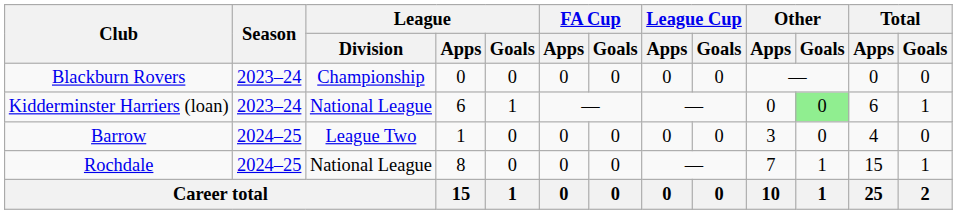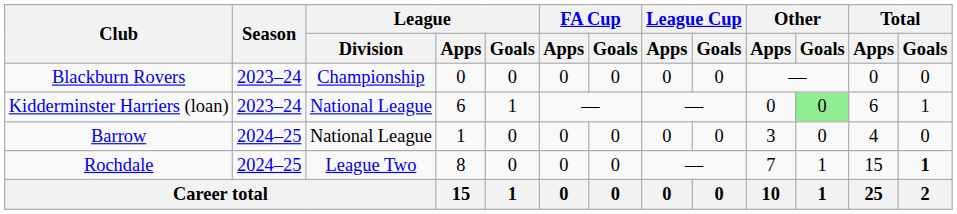 <table class="wikitable" style="text-align: center">
 <tr>
 <th rowspan="2">Club</th>
 <th rowspan="2">Season</th>
 <th colspan="3">League</th>
 <th colspan="2"><a href='#'>FA Cup</a></th>
 <th colspan="2"><a href='#'>League Cup</a></th>
 <th colspan="2">Other</th>
 <th colspan="2">Total</th>
 </tr>
 <tr>
 <th>Division</th>
 <th>Apps</th>
 <th>Goals</th>
 <th>Apps</th>
 <th>Goals</th>
 <th>Apps</th>
 <th>Goals</th>
 <th>Apps</th>
 <th>Goals</th>
 <th>Apps</th>
 <th>Goals</th>
 </tr>
 <tr>
 <td><a href='#'>Blackburn Rovers</a></td>
 <td><a href='#'>2023–24</a></td>
 <td><a href='#'>Championship</a></td>
 <td>0</td>
 <td>0</td>
 <td>0</td>
 <td>0</td>
 <td>0</td>
 <td>0</td>
 <td colspan="2">—</td>
 <td>0</td>
 <td>0</td>
 </tr>
 <tr>
 <td><a href='#'>Kidderminster Harriers</a> (loan)</td>
 <td><a href='#'>2023–24</a></td>
 <td><a href='#'>National League</a></td>
 <td>6</td>
 <td>1</td>
 <td colspan="2">—</td>
 <td colspan="2">—</td>
 <td>0</td>
 <td style="background: lightgreen;">0</td>
 <td>6</td>
 <td>1</td>
 </tr>
 <tr>
 <td><a href='#'>Barrow</a></td>
 <td><a href='#'>2024–25</a></td>
-<td><a href='#'>League Two</a></td>
+<td>National League</td>
 <td>1</td>
 <td>0</td>
 <td>0</td>
 <td>0</td>
 <td>0</td>
 <td>0</td>
 <td>3</td>
 <td>0</td>
 <td>4</td>
 <td>0</td>
 </tr>
 <tr>
 <td><a href='#'>Rochdale</a></td>
 <td><a href='#'>2024–25</a></td>
-<td>National League</td>
+<td><a href='#'>League Two</a></td>
 <td>8</td>
 <td>0</td>
 <td>0</td>
 <td>0</td>
 <td colspan="2">—</td>
 <td>7</td>
 <td>1</td>
 <td>15</td>
-<td>1</td>
+<td><strong>1</strong></td>
 </tr>
 <tr>
 <th colspan="3">Career total</th>
 <th>15</th>
 <th>1</th>
 <th>0</th>
 <th>0</th>
 <th>0</th>
 <th>0</th>
 <th>10</th>
 <th>1</th>
 <th>25</th>
 <th>2</th>
 </tr>
 </table>
